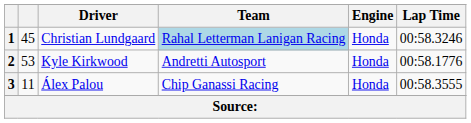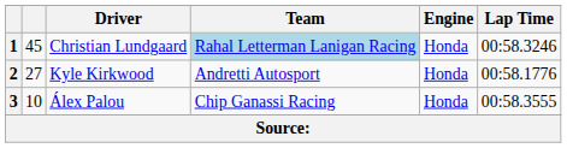 <table class="wikitable" style="font-size:95%;">
 <tr>
 </tr>
 <tr>
 <th></th>
 <th></th>
 <th>Driver</th>
 <th>Team</th>
 <th>Engine</th>
 <th>Lap Time</th>
 </tr>
 <tr>
 <th>1</th>
 <td align="center">45</td>
 <td> <a href='#'>Christian Lundgaard</a></td>
 <td style="background: lightblue;"><a href='#'>Rahal Letterman Lanigan Racing</a></td>
 <td><a href='#'>Honda</a></td>
 <td>00:58.3246</td>
 </tr>
 <tr>
 <th>2</th>
-<td align="center">53</td>
+<td align="center">27</td>
 <td> <a href='#'>Kyle Kirkwood</a></td>
 <td><a href='#'>Andretti Autosport</a></td>
 <td><a href='#'>Honda</a></td>
 <td>00:58.1776</td>
 </tr>
 <tr>
 <th>3</th>
-<td align="center">11</td>
+<td align="center">10</td>
 <td> <a href='#'>Álex Palou</a> <strong></strong></td>
 <td><a href='#'>Chip Ganassi Racing</a></td>
 <td><a href='#'>Honda</a></td>
 <td>00:58.3555</td>
 </tr>
 <tr>
 </tr>
 <tr class="sortbottom">
 <th colspan="6">Source:</th>
 </tr>
 </table>
